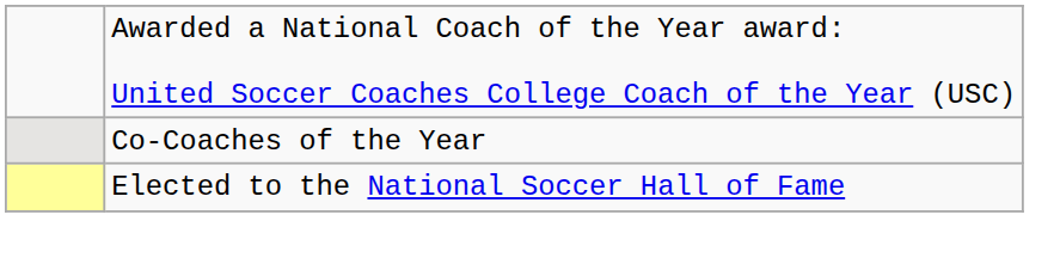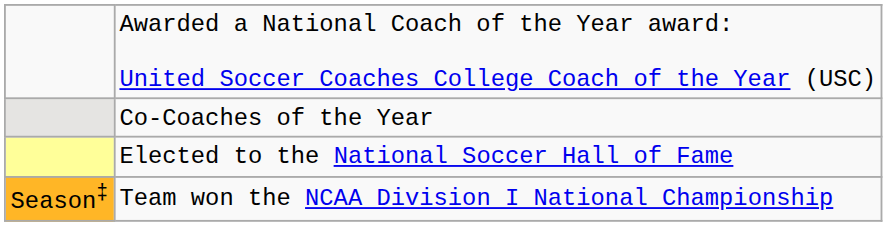 <table class="wikitable">
 <tr>
 <td></td>
 <td>Awarded a National Coach of the Year award:<br><br><a href='#'>United Soccer Coaches College Coach of the Year</a> (USC)<br></td>
 </tr>
 <tr>
 <td style="background-color:#E5E4E2;"></td>
 <td>Co-Coaches of the Year</td>
 </tr>
 <tr>
 <td style="background-color:#FFFF99; width:3em"></td>
 <td>Elected to the <a href='#'>National Soccer Hall of Fame</a></td>
 </tr>
+<tr>
+<td style="background-color:#ffb626; width:3em">Season<sup>‡</sup></td>
+<td>Team won the <a href='#'>NCAA Division I National Championship</a></td>
+</tr>
 </table>
